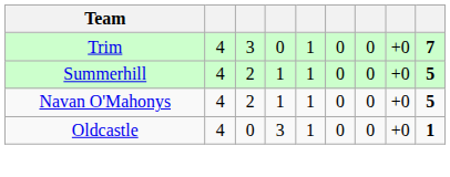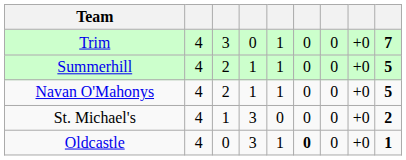 <table class="wikitable" style="text-align:center">
 <tr>
 <th style="width:175px;">Team</th>
 <th width="20"></th>
 <th width="20"></th>
 <th width="20"></th>
 <th width="20"></th>
 <th width="20"></th>
 <th width="20"></th>
 <th width="20"></th>
 <th width="20"></th>
 </tr>
 <tr style="background:#cfc;">
 <td><a href='#'>Trim</a></td>
 <td>4</td>
 <td>3</td>
 <td>0</td>
 <td>1</td>
 <td>0</td>
 <td>0</td>
 <td>+0</td>
 <td><strong>7</strong></td>
 </tr>
 <tr style="background:#cfc;">
 <td><a href='#'>Summerhill</a></td>
 <td>4</td>
 <td>2</td>
 <td>1</td>
 <td>1</td>
 <td>0</td>
 <td>0</td>
 <td>+0</td>
 <td><strong>5</strong></td>
 </tr>
 <tr>
 <td><a href='#'>Navan O'Mahonys</a></td>
 <td>4</td>
 <td>2</td>
 <td>1</td>
 <td>1</td>
 <td>0</td>
 <td>0</td>
 <td>+0</td>
 <td><strong>5</strong></td>
 </tr>
 <tr>
+<td>St. Michael's</td>
+<td>4</td>
+<td>1</td>
+<td>3</td>
+<td>0</td>
+<td>0</td>
+<td>0</td>
+<td>+0</td>
+<td><strong>2</strong></td>
+</tr>
+<tr>
 <td><a href='#'>Oldcastle</a></td>
 <td>4</td>
 <td>0</td>
 <td>3</td>
 <td>1</td>
-<td>0</td>
+<td><strong>0</strong></td>
 <td>0</td>
 <td>+0</td>
 <td><strong>1</strong></td>
 </tr>
 </table>
